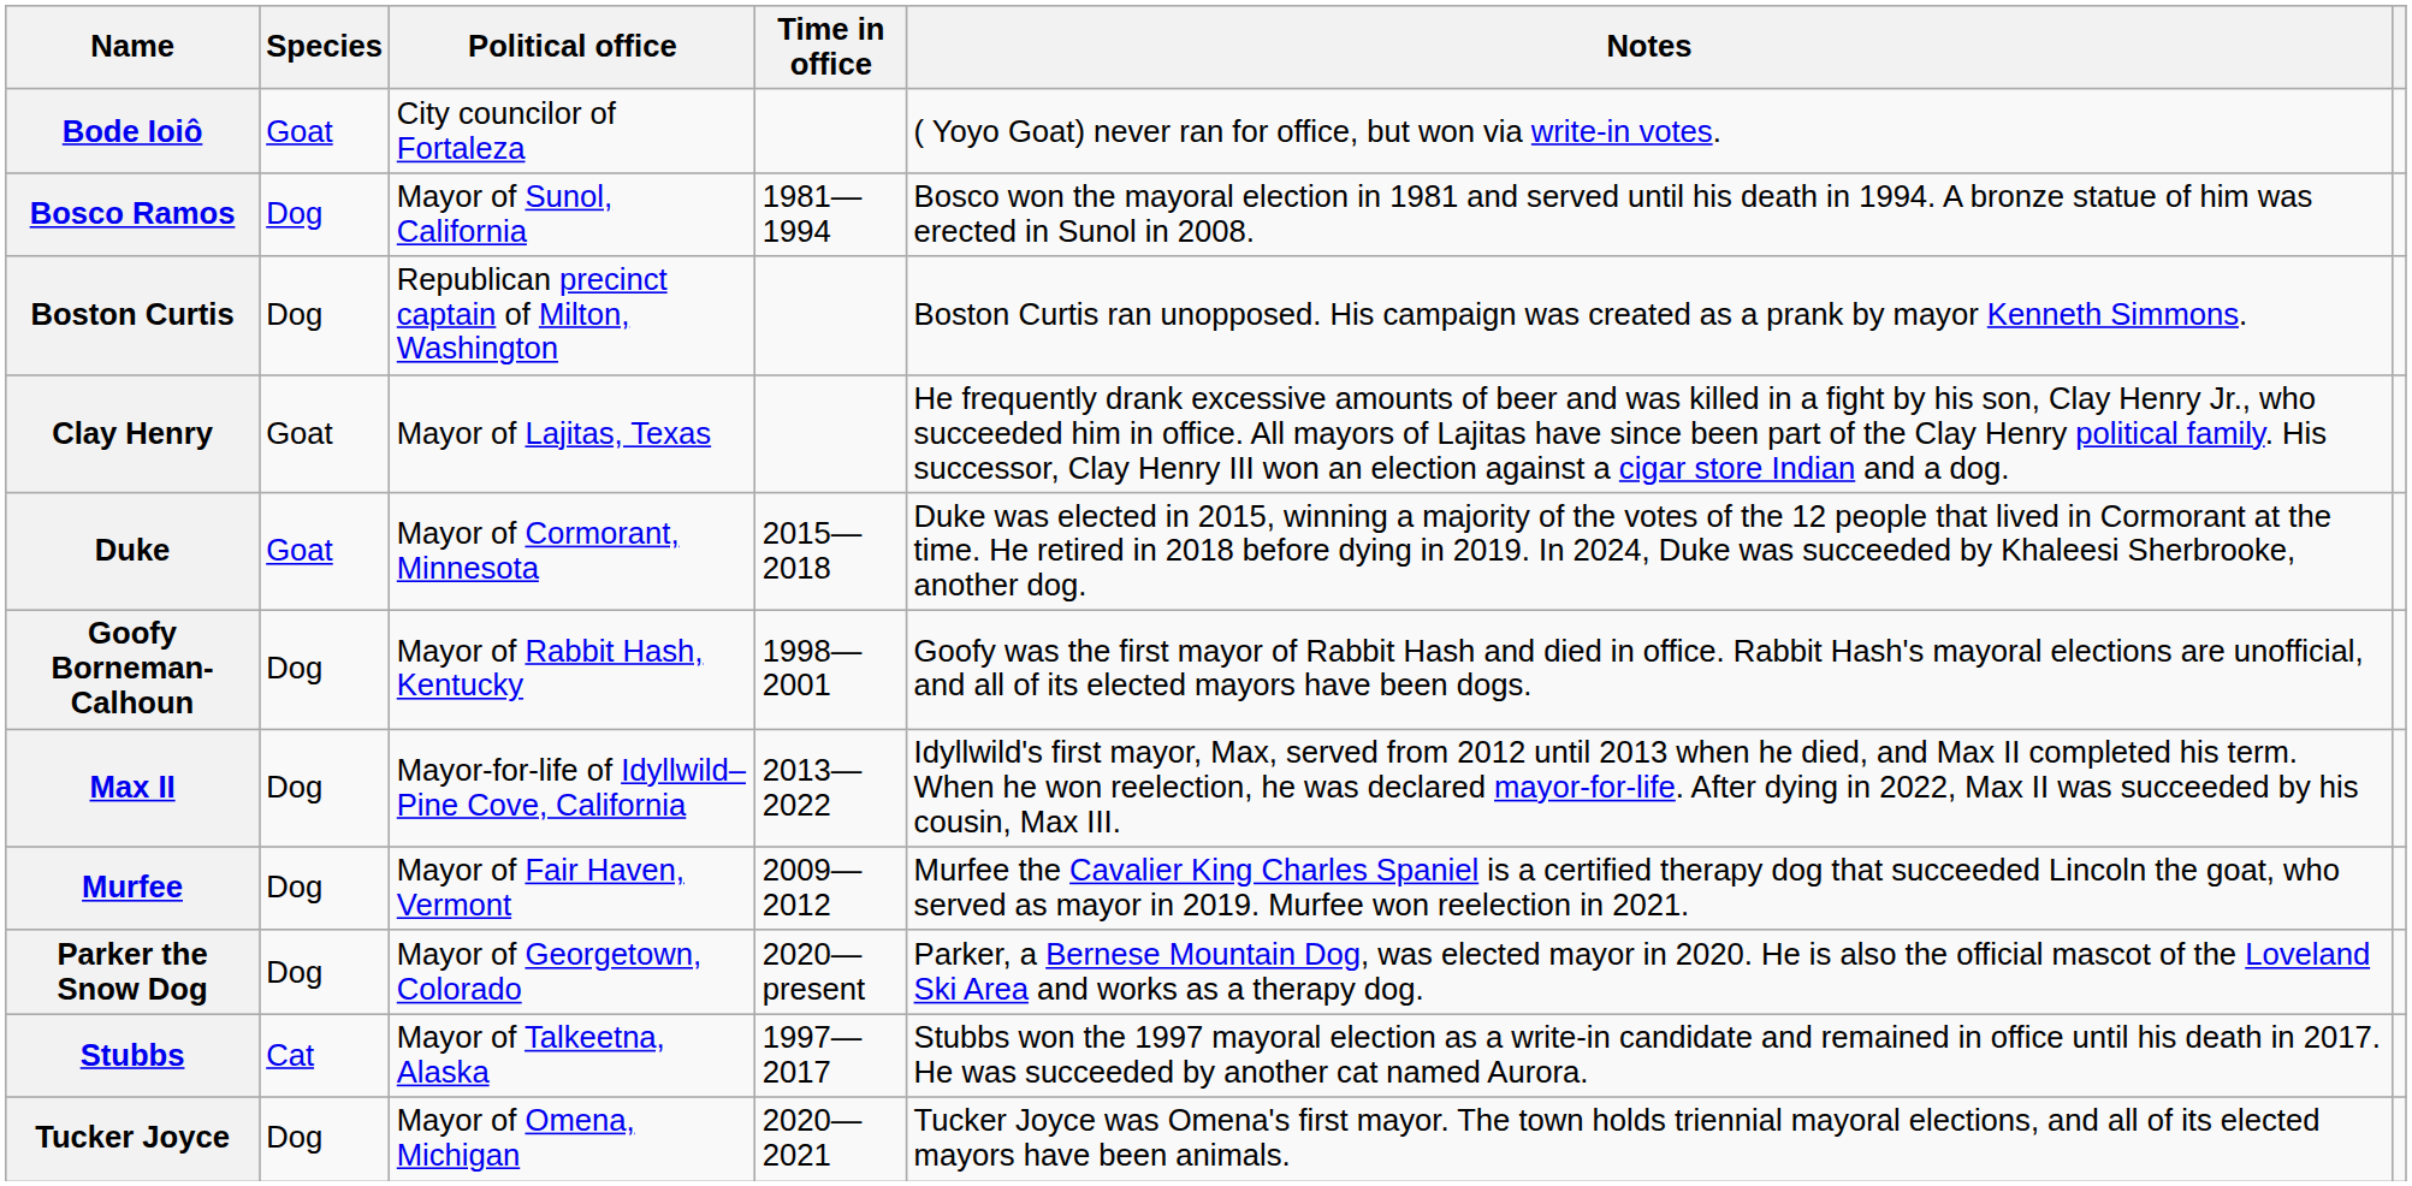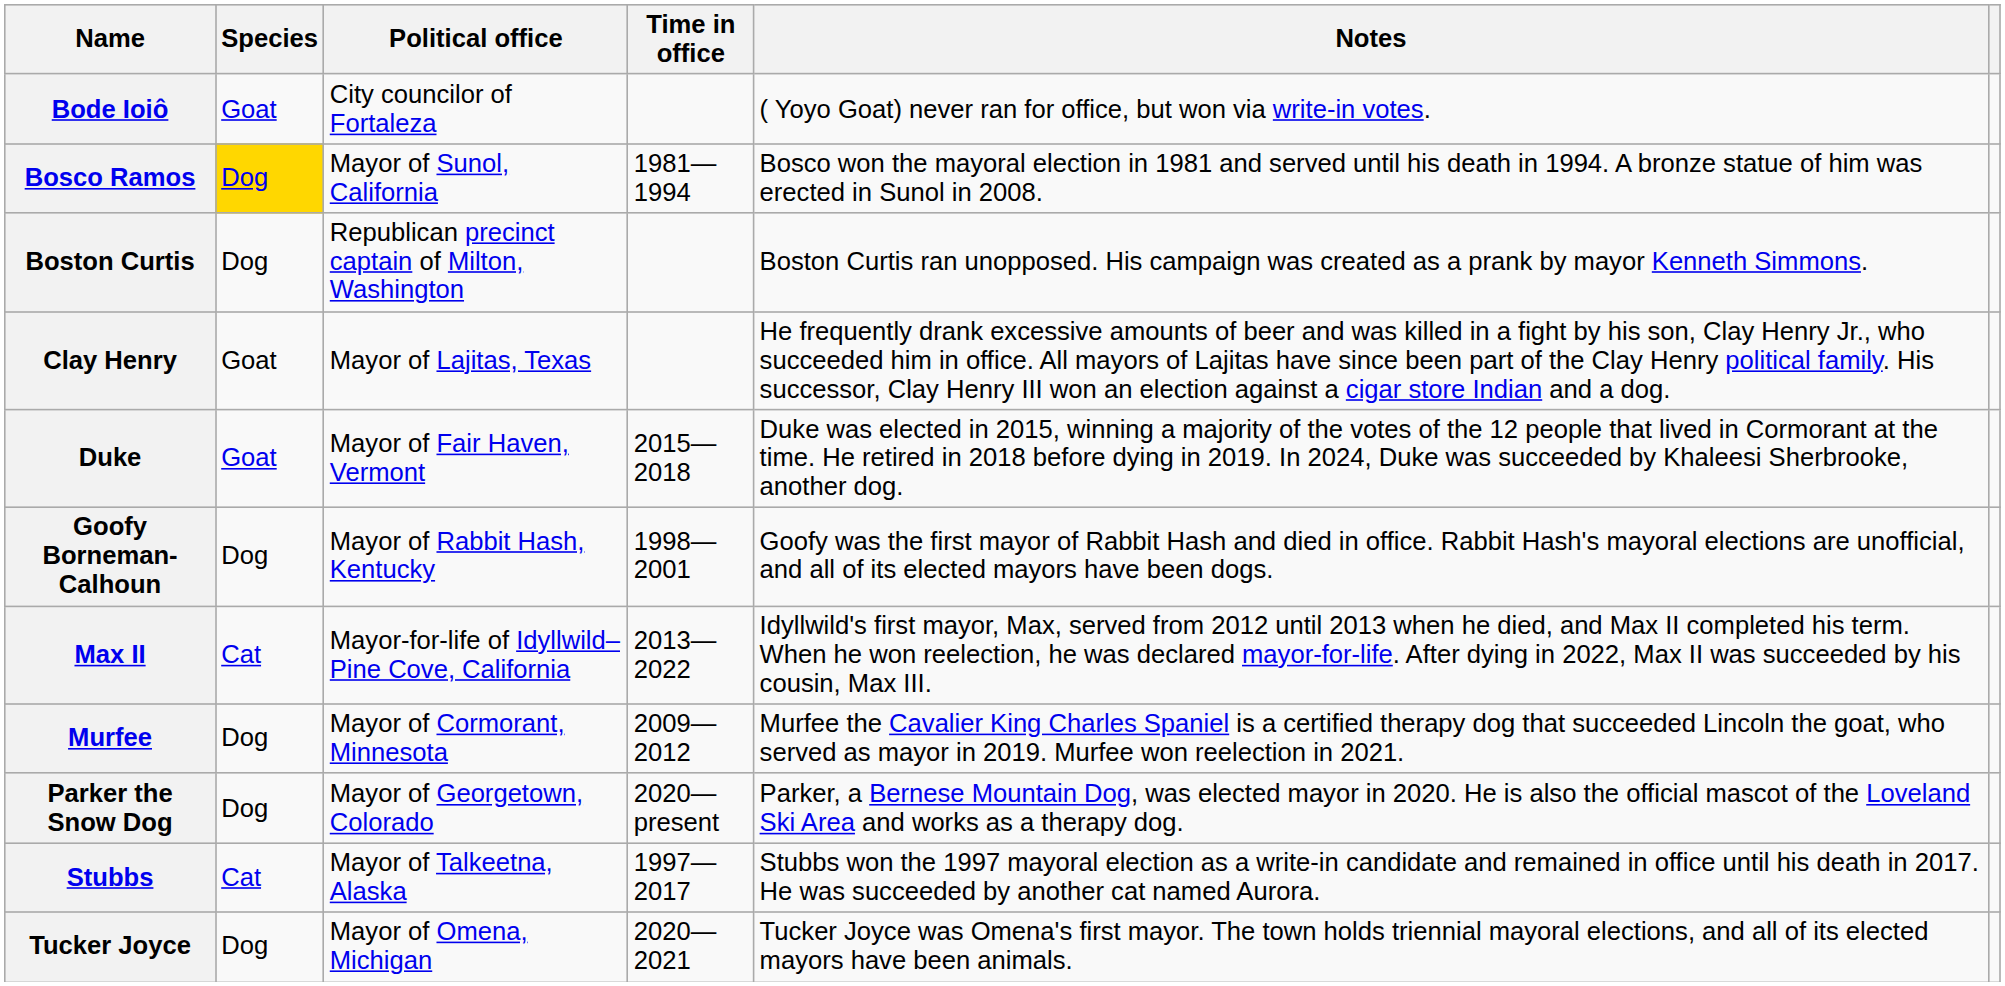 <table class="wikitable sortable plainrowheaders">
 <tr>
 <th scope="col">Name</th>
 <th scope="col">Species</th>
 <th scope="col">Political office</th>
 <th scope="col">Time in office</th>
 <th scope="col" class="unsortable">Notes</th>
 <th scope="col" class="unsortable"></th>
 </tr>
 <tr>
 <th scope="row"><a href='#'>Bode Ioiô</a></th>
 <td><a href='#'>Goat</a></td>
 <td>City councilor of <a href='#'>Fortaleza</a></td>
 <td></td>
 <td> ( Yoyo Goat) never ran for office, but won via <a href='#'>write-in votes</a>.</td>
 <td></td>
 </tr>
 <tr>
 <th scope="row"><a href='#'>Bosco Ramos</a></th>
-<td><a href='#'>Dog</a></td>
+<td style="background: gold;"><a href='#'>Dog</a></td>
 <td>Mayor of <a href='#'>Sunol, California</a></td>
 <td>1981—1994</td>
 <td>Bosco won the mayoral election in 1981 and served until his death in 1994. A bronze statue of him was erected in Sunol in 2008.</td>
 <td></td>
 </tr>
 <tr>
 <th scope="row">Boston Curtis</th>
 <td>Dog</td>
 <td>Republican <a href='#'>precinct captain</a> of <a href='#'>Milton, Washington</a></td>
 <td></td>
 <td>Boston Curtis ran unopposed. His campaign was created as a prank by mayor <a href='#'>Kenneth Simmons</a>.</td>
 <td></td>
 </tr>
 <tr>
 <th scope="row">Clay Henry</th>
 <td>Goat</td>
 <td>Mayor of <a href='#'>Lajitas, Texas</a></td>
 <td></td>
 <td>He frequently drank excessive amounts of beer and was killed in a fight by his son, Clay Henry Jr., who succeeded him in office. All mayors of Lajitas have since been part of the Clay Henry <a href='#'>political family</a>. His successor, Clay Henry III won an election against a <a href='#'>cigar store Indian</a> and a dog.</td>
 <td></td>
 </tr>
 <tr>
 <th scope="row">Duke</th>
 <td><a href='#'>Goat</a></td>
-<td>Mayor of <a href='#'>Cormorant, Minnesota</a></td>
+<td>Mayor of <a href='#'>Fair Haven, Vermont</a></td>
 <td>2015—2018</td>
 <td>Duke was elected in 2015, winning a majority of the votes of the 12 people that lived in Cormorant at the time. He retired in 2018 before dying in 2019. In 2024, Duke was succeeded by Khaleesi Sherbrooke, another dog.</td>
 <td></td>
 </tr>
 <tr>
 <th scope="row">Goofy Borneman-Calhoun</th>
 <td>Dog</td>
 <td>Mayor of <a href='#'>Rabbit Hash, Kentucky</a></td>
 <td>1998—2001</td>
 <td>Goofy was the first mayor of Rabbit Hash and died in office. Rabbit Hash's mayoral elections are unofficial, and all of its elected mayors have been dogs.</td>
 <td></td>
 </tr>
 <tr>
 <th scope="row"><a href='#'>Max II</a></th>
-<td>Dog</td>
+<td><a href='#'>Cat</a></td>
 <td>Mayor-for-life of <a href='#'>Idyllwild–Pine Cove, California</a></td>
 <td>2013—2022</td>
 <td>Idyllwild's first mayor, Max, served from 2012 until 2013 when he died, and Max II completed his term. When he won reelection, he was declared <a href='#'>mayor-for-life</a>. After dying in 2022, Max II was succeeded by his cousin, Max III.</td>
 <td></td>
 </tr>
 <tr>
 <th scope="row"><a href='#'>Murfee</a></th>
 <td>Dog</td>
-<td>Mayor of <a href='#'>Fair Haven, Vermont</a></td>
+<td>Mayor of <a href='#'>Cormorant, Minnesota</a></td>
 <td>2009—2012</td>
 <td>Murfee the <a href='#'>Cavalier King Charles Spaniel</a> is a certified therapy dog that succeeded Lincoln the goat, who served as mayor in 2019. Murfee won reelection in 2021.</td>
 <td></td>
 </tr>
 <tr>
 <th scope="row">Parker the Snow Dog</th>
 <td>Dog</td>
 <td>Mayor of <a href='#'>Georgetown, Colorado</a></td>
 <td>2020—present</td>
 <td>Parker, a <a href='#'>Bernese Mountain Dog</a>, was elected mayor in 2020. He is also the official mascot of the <a href='#'>Loveland Ski Area</a> and works as a therapy dog.</td>
 <td></td>
 </tr>
 <tr>
 <th scope="row"><a href='#'>Stubbs</a></th>
 <td><a href='#'>Cat</a></td>
 <td>Mayor of <a href='#'>Talkeetna, Alaska</a></td>
 <td>1997—2017</td>
 <td>Stubbs won the 1997 mayoral election as a write-in candidate and remained in office until his death in 2017. He was succeeded by another cat named Aurora.</td>
 <td></td>
 </tr>
 <tr>
 <th scope="row">Tucker Joyce</th>
 <td>Dog</td>
 <td>Mayor of <a href='#'>Omena, Michigan</a></td>
 <td>2020—2021</td>
 <td>Tucker Joyce was Omena's first mayor. The town holds triennial mayoral elections, and all of its elected mayors have been animals.</td>
 <td></td>
 </tr>
 </table>
